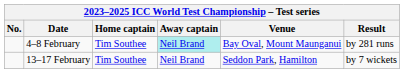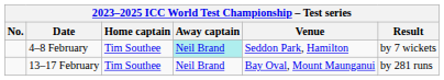 <table class="wikitable">
 <tr>
 <th colspan="9"><a href='#'>2023–2025 ICC World Test Championship</a> – Test series</th>
 </tr>
 <tr>
 <th>No.</th>
 <th>Date</th>
 <th>Home captain</th>
 <th>Away captain</th>
 <th>Venue</th>
 <th>Result</th>
 </tr>
 <tr>
 <td></td>
 <td>4–8 February</td>
 <td><a href='#'>Tim Southee</a></td>
 <td style="background: paleturquoise;"><a href='#'>Neil Brand</a></td>
-<td><a href='#'>Bay Oval</a>, <a href='#'>Mount Maunganui</a></td>
-<td> by 281 runs</td>
+<td><a href='#'>Seddon Park</a>, <a href='#'>Hamilton</a></td>
+<td> by 7 wickets</td>
 </tr>
 <tr>
 <td></td>
 <td>13–17 February</td>
 <td><a href='#'>Tim Southee</a></td>
 <td><a href='#'>Neil Brand</a></td>
-<td><a href='#'>Seddon Park</a>, <a href='#'>Hamilton</a></td>
-<td> by 7 wickets</td>
+<td><a href='#'>Bay Oval</a>, <a href='#'>Mount Maunganui</a></td>
+<td> by 281 runs</td>
 </tr>
 </table>
